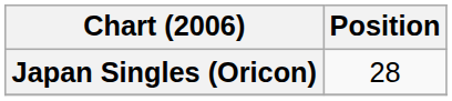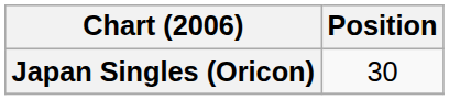 <table class="wikitable plainrowheaders">
 <tr>
 <th>Chart (2006)</th>
 <th>Position</th>
 </tr>
 <tr>
 <th scope="row">Japan Singles (Oricon)</th>
-<td style="text-align:center;">28</td>
+<td style="text-align:center;">30</td>
 </tr>
 <tr>
 </tr>
 </table>
